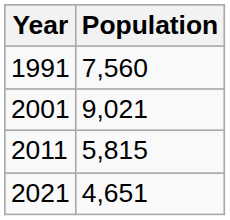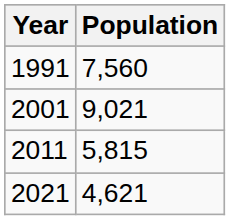 <table class=wikitable>
 <tr>
 <th>Year</th>
 <th>Population</th>
 </tr>
 <tr>
 <td>1991</td>
 <td>7,560</td>
 </tr>
 <tr>
 <td>2001</td>
 <td>9,021</td>
 </tr>
 <tr>
 <td>2011</td>
 <td>5,815</td>
 </tr>
 <tr>
 <td>2021</td>
-<td>4,651</td>
+<td>4,621</td>
 </tr>
 </table>
